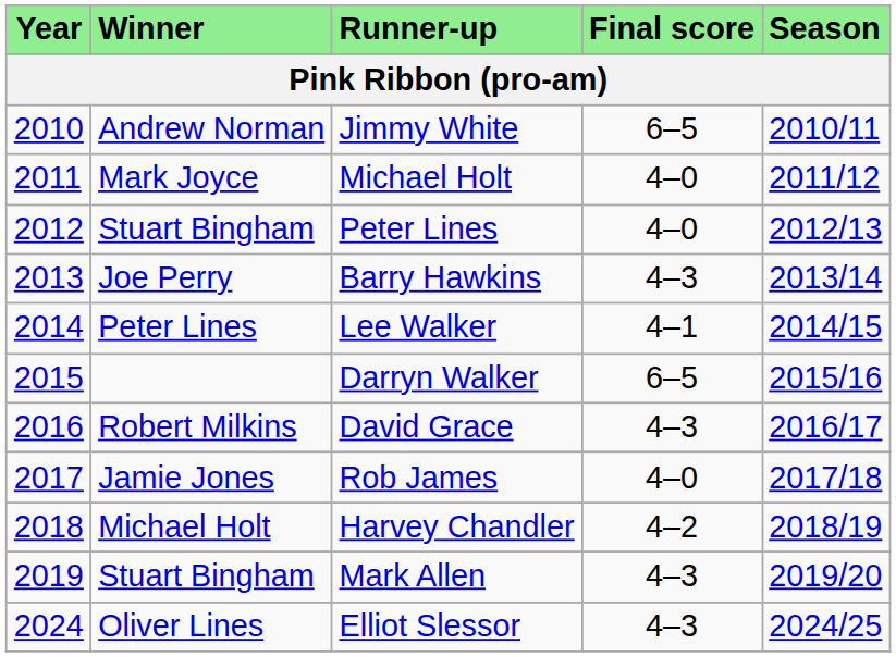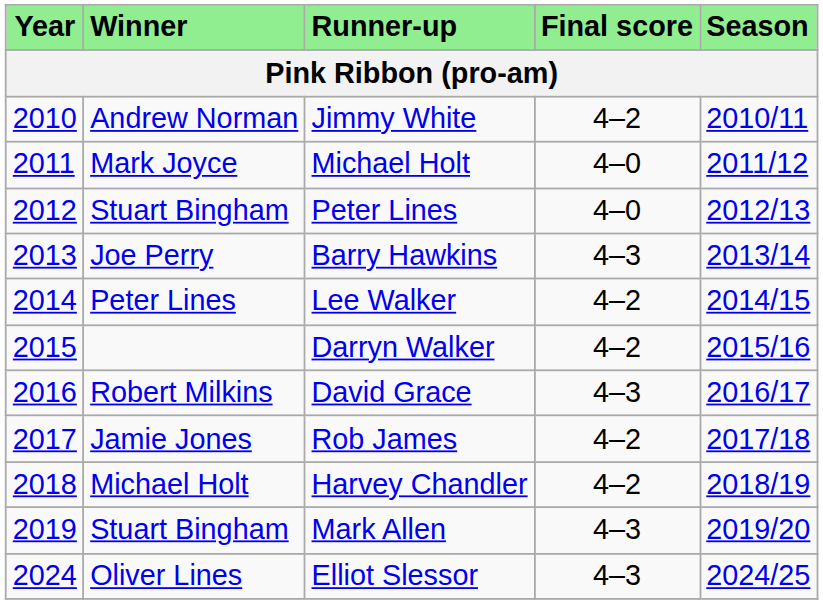 <table class="wikitable" style="margin: auto">
 <tr>
 <th style="text-align: center; background-color: #90EE90">Year</th>
 <th style="text-align: left; background-color: #90EE90">Winner</th>
 <th style="text-align: left; background-color: #90EE90">Runner-up</th>
 <th style="text-align: left; background-color: #90EE90">Final score</th>
 <th style="text-align: left; background-color: #90EE90">Season</th>
 </tr>
 <tr>
 <th colspan="5" style=text-align: center; background-color:lightgrey>Pink Ribbon (pro-am)</th>
 </tr>
 <tr>
 <td><a href='#'>2010</a></td>
 <td> <a href='#'>Andrew Norman</a></td>
 <td> <a href='#'>Jimmy White</a></td>
-<td style="text-align: center">6–5</td>
+<td style="text-align: center">4–2</td>
 <td><a href='#'>2010/11</a></td>
 </tr>
 <tr>
 <td><a href='#'>2011</a></td>
 <td> <a href='#'>Mark Joyce</a></td>
 <td> <a href='#'>Michael Holt</a></td>
 <td style="text-align: center">4–0</td>
 <td><a href='#'>2011/12</a></td>
 </tr>
 <tr>
 <td><a href='#'>2012</a></td>
 <td> <a href='#'>Stuart Bingham</a></td>
 <td> <a href='#'>Peter Lines</a></td>
 <td style="text-align: center">4–0</td>
 <td><a href='#'>2012/13</a></td>
 </tr>
 <tr>
 <td><a href='#'>2013</a></td>
 <td> <a href='#'>Joe Perry</a></td>
 <td> <a href='#'>Barry Hawkins</a></td>
 <td style="text-align: center">4–3</td>
 <td><a href='#'>2013/14</a></td>
 </tr>
 <tr>
 <td><a href='#'>2014</a></td>
 <td> <a href='#'>Peter Lines</a></td>
 <td> <a href='#'>Lee Walker</a></td>
-<td style="text-align: center">4–1</td>
+<td style="text-align: center">4–2</td>
 <td><a href='#'>2014/15</a></td>
 </tr>
 <tr>
 <td><a href='#'>2015</a></td>
 <td></td>
 <td> <a href='#'>Darryn Walker</a></td>
-<td style="text-align: center">6–5</td>
+<td style="text-align: center">4–2</td>
 <td><a href='#'>2015/16</a></td>
 </tr>
 <tr>
 <td><a href='#'>2016</a></td>
 <td> <a href='#'>Robert Milkins</a></td>
 <td> <a href='#'>David Grace</a></td>
 <td style="text-align: center">4–3</td>
 <td><a href='#'>2016/17</a></td>
 </tr>
 <tr>
 <td><a href='#'>2017</a></td>
 <td> <a href='#'>Jamie Jones</a></td>
 <td> <a href='#'>Rob James</a></td>
-<td style="text-align: center">4–0</td>
+<td style="text-align: center">4–2</td>
 <td><a href='#'>2017/18</a></td>
 </tr>
 <tr>
 <td><a href='#'>2018</a></td>
 <td> <a href='#'>Michael Holt</a></td>
 <td> <a href='#'>Harvey Chandler</a></td>
 <td style="text-align: center">4–2</td>
 <td><a href='#'>2018/19</a></td>
 </tr>
 <tr>
 <td><a href='#'>2019</a></td>
 <td> <a href='#'>Stuart Bingham</a></td>
 <td> <a href='#'>Mark Allen</a></td>
 <td style="text-align: center">4–3</td>
 <td><a href='#'>2019/20</a></td>
 </tr>
 <tr>
 <td><a href='#'>2024</a></td>
 <td> <a href='#'>Oliver Lines</a></td>
 <td> <a href='#'>Elliot Slessor</a></td>
 <td style="text-align: center">4–3</td>
 <td><a href='#'>2024/25</a></td>
 </tr>
 </table>
